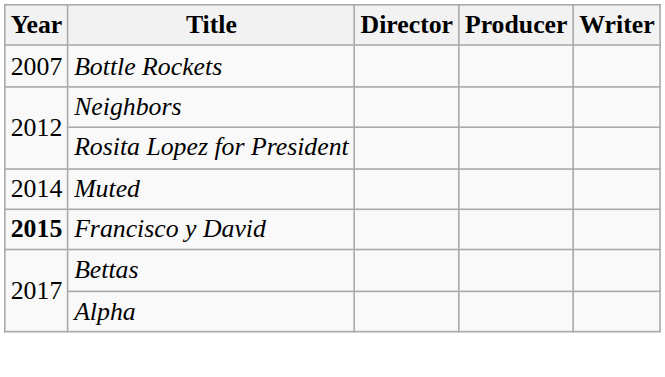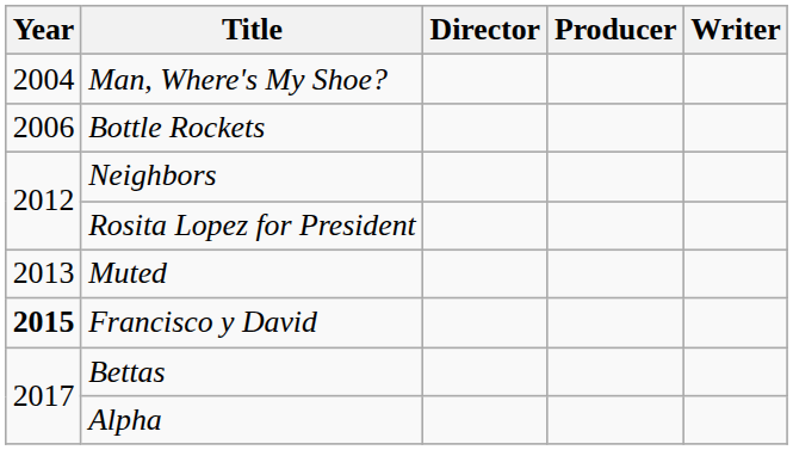 <table class="wikitable">
 <tr>
 <th>Year</th>
 <th>Title</th>
 <th>Director</th>
 <th>Producer</th>
 <th>Writer</th>
 </tr>
 <tr>
-<td>2007</td>
+<td>2004</td>
+<td><em>Man, Where's My Shoe?</em></td>
+<td></td>
+<td></td>
+<td></td>
+</tr>
+<tr>
+<td>2006</td>
 <td><em>Bottle Rockets</em></td>
 <td></td>
 <td></td>
 <td></td>
 </tr>
 <tr>
 <td rowspan=2>2012</td>
 <td><em>Neighbors</em></td>
 <td></td>
 <td></td>
 <td></td>
 </tr>
 <tr>
 <td><em>Rosita Lopez for President</em></td>
 <td></td>
 <td></td>
 <td></td>
 </tr>
 <tr>
-<td>2014</td>
+<td>2013</td>
 <td><em>Muted</em></td>
 <td></td>
 <td></td>
 <td></td>
 </tr>
 <tr>
 <td><strong>2015</strong></td>
 <td><em>Francisco y David</em></td>
 <td></td>
 <td></td>
 <td></td>
 </tr>
 <tr>
 <td rowspan=2>2017</td>
 <td><em>Bettas</em></td>
 <td></td>
 <td></td>
 <td></td>
 </tr>
 <tr>
 <td><em>Alpha</em></td>
 <td></td>
 <td></td>
 <td></td>
 </tr>
 </table>
